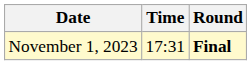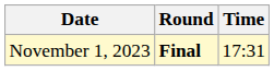 <table class="wikitable">
 <tr>
 <th>Date</th>
+<th>Round</th>
 <th>Time</th>
-<th>Round</th>
 </tr>
 <tr style=background:lemonchiffon>
 <td>November 1, 2023</td>
+<td><strong>Final</strong></td>
 <td>17:31</td>
-<td><strong>Final</strong></td>
 </tr>
 </table>
